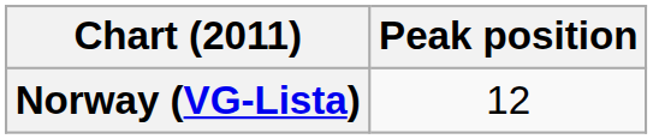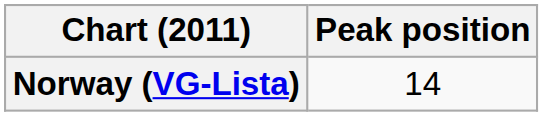 <table class="wikitable sortable plainrowheaders">
 <tr>
 <th scope="col">Chart (2011)</th>
 <th scope="col">Peak position</th>
 </tr>
 <tr>
 <th scope="row">Norway (<a href='#'>VG-Lista</a>)</th>
-<td style="text-align:center;">12</td>
+<td style="text-align:center;">14</td>
 </tr>
 </table>
